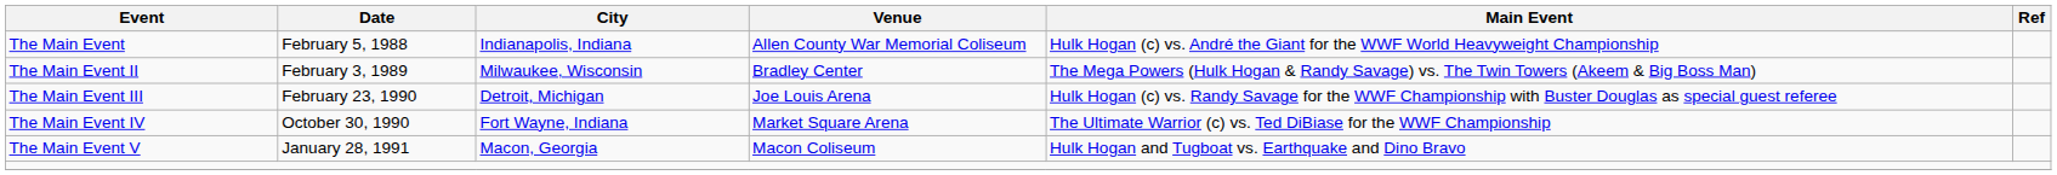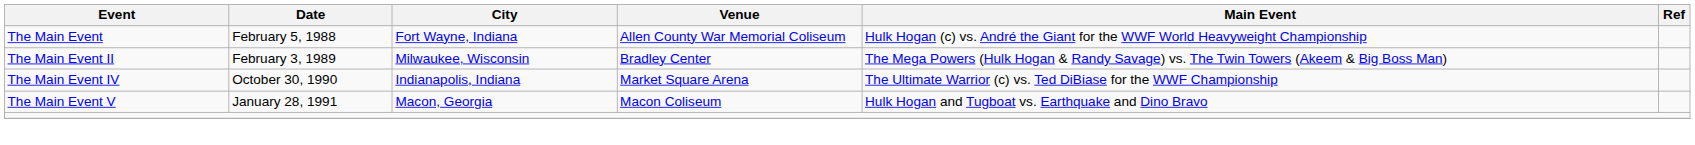 <table class="wikitable" width="100%">
 <tr>
 <th width="11%">Event</th>
 <th width="8%">Date</th>
 <th width="11%">City</th>
 <th width="12%">Venue</th>
 <th width="39%">Main Event</th>
 <th width="1%">Ref</th>
 </tr>
 <tr>
 <td><a href='#'>The Main Event</a></td>
 <td>February 5, 1988</td>
-<td><a href='#'>Indianapolis, Indiana</a></td>
+<td><a href='#'>Fort Wayne, Indiana</a></td>
 <td><a href='#'>Allen County War Memorial Coliseum</a></td>
 <td><a href='#'>Hulk Hogan</a> (c) vs. <a href='#'>André the Giant</a> for the <a href='#'>WWF World Heavyweight Championship</a></td>
 <td></td>
 </tr>
 <tr>
 <td><a href='#'>The Main Event II</a></td>
 <td>February 3, 1989</td>
 <td><a href='#'>Milwaukee, Wisconsin</a></td>
 <td><a href='#'>Bradley Center</a></td>
 <td><a href='#'>The Mega Powers</a> (<a href='#'>Hulk Hogan</a> & <a href='#'>Randy Savage</a>) vs. <a href='#'>The Twin Towers</a> (<a href='#'>Akeem</a> & <a href='#'>Big Boss Man</a>)</td>
 <td></td>
 </tr>
 <tr>
-<td><a href='#'>The Main Event III</a></td>
-<td>February 23, 1990</td>
-<td><a href='#'>Detroit, Michigan</a></td>
-<td><a href='#'>Joe Louis Arena</a></td>
-<td><a href='#'>Hulk Hogan</a> (c) vs. <a href='#'>Randy Savage</a> for the <a href='#'>WWF Championship</a> with <a href='#'>Buster Douglas</a> as <a href='#'>special guest referee</a></td>
-<td></td>
-</tr>
-<tr>
 <td><a href='#'>The Main Event IV</a></td>
 <td>October 30, 1990<br></td>
-<td><a href='#'>Fort Wayne, Indiana</a></td>
+<td><a href='#'>Indianapolis, Indiana</a></td>
 <td><a href='#'>Market Square Arena</a></td>
 <td><a href='#'>The Ultimate Warrior</a> (c) vs. <a href='#'>Ted DiBiase</a> for the <a href='#'>WWF Championship</a></td>
 <td></td>
 </tr>
 <tr>
 <td><a href='#'>The Main Event V</a></td>
 <td>January 28, 1991<br></td>
 <td><a href='#'>Macon, Georgia</a></td>
 <td><a href='#'>Macon Coliseum</a></td>
 <td><a href='#'>Hulk Hogan</a> and <a href='#'>Tugboat</a> vs. <a href='#'>Earthquake</a> and <a href='#'>Dino Bravo</a></td>
 <td></td>
 </tr>
 <tr>
 <td colspan="6"></td>
 </tr>
 <tr>
 </tr>
 </table>
